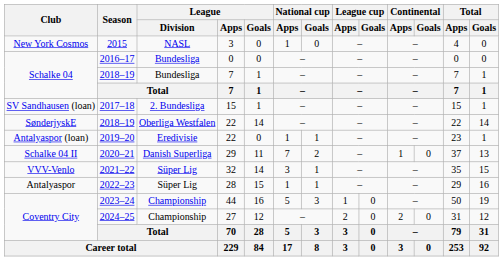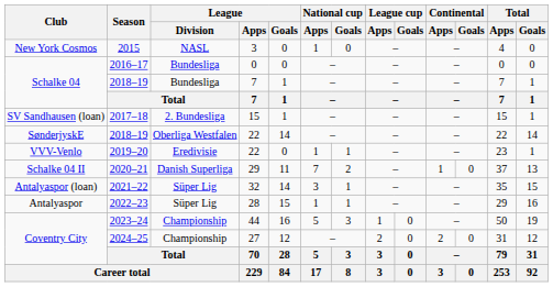 <table class="wikitable" style="text-align: center;">
 <tr>
 <th rowspan="2">Club</th>
 <th rowspan="2">Season</th>
 <th colspan="3">League</th>
 <th colspan="2">National cup</th>
 <th colspan="2">League cup</th>
 <th colspan="2">Continental</th>
 <th colspan="2">Total</th>
 </tr>
 <tr>
 <th>Division</th>
 <th>Apps</th>
 <th>Goals</th>
 <th>Apps</th>
 <th>Goals</th>
 <th>Apps</th>
 <th>Goals</th>
 <th>Apps</th>
 <th>Goals</th>
 <th>Apps</th>
 <th>Goals</th>
 </tr>
 <tr>
 <td><a href='#'>New York Cosmos</a></td>
 <td><a href='#'>2015</a></td>
 <td><a href='#'>NASL</a></td>
 <td>3</td>
 <td>0</td>
 <td>1</td>
 <td>0</td>
 <td colspan="2">–</td>
 <td colspan="2">–</td>
 <td>4</td>
 <td>0</td>
 </tr>
 <tr>
 <td rowspan="3"><a href='#'>Schalke 04</a></td>
 <td><a href='#'>2016–17</a></td>
 <td><a href='#'>Bundesliga</a></td>
 <td>0</td>
 <td>0</td>
 <td colspan="2">–</td>
 <td colspan="2">–</td>
 <td colspan="2">–</td>
 <td>0</td>
 <td>0</td>
 </tr>
 <tr>
 <td><a href='#'>2018–19</a></td>
 <td>Bundesliga</td>
 <td>7</td>
 <td>1</td>
 <td colspan="2">–</td>
 <td colspan="2">–</td>
 <td colspan="2">–</td>
 <td>7</td>
 <td>1</td>
 </tr>
 <tr>
 <th colspan="2">Total</th>
 <th>7</th>
 <th>1</th>
 <th colspan="2">–</th>
 <th colspan="2">–</th>
 <th colspan="2">–</th>
 <th>7</th>
 <th>1</th>
 </tr>
 <tr>
 <td><a href='#'>SV Sandhausen</a> (loan)</td>
 <td><a href='#'>2017–18</a></td>
 <td><a href='#'>2. Bundesliga</a></td>
 <td>15</td>
 <td>1</td>
 <td colspan="2">–</td>
 <td colspan="2">–</td>
 <td colspan="2">–</td>
 <td>15</td>
 <td>1</td>
 </tr>
 <tr>
 <td><a href='#'>SønderjyskE</a></td>
 <td><a href='#'>2018–19</a></td>
 <td><a href='#'>Oberliga Westfalen</a></td>
 <td>22</td>
 <td>14</td>
 <td colspan="2">–</td>
 <td colspan="2">–</td>
 <td colspan="2">–</td>
 <td>22</td>
 <td>14</td>
 </tr>
 <tr>
-<td><a href='#'>Antalyaspor</a> (loan)</td>
+<td><a href='#'>VVV-Venlo</a></td>
 <td><a href='#'>2019–20</a></td>
 <td><a href='#'>Eredivisie</a></td>
 <td>22</td>
 <td>0</td>
 <td>1</td>
 <td>1</td>
 <td colspan="2">–</td>
 <td colspan="2">–</td>
 <td>23</td>
 <td>1</td>
 </tr>
 <tr>
 <td><a href='#'>Schalke 04 II</a></td>
 <td><a href='#'>2020–21</a></td>
 <td><a href='#'>Danish Superliga</a></td>
 <td>29</td>
 <td>11</td>
 <td>7</td>
 <td>2</td>
 <td colspan="2">–</td>
 <td>1</td>
 <td>0</td>
 <td>37</td>
 <td>13</td>
 </tr>
 <tr>
-<td><a href='#'>VVV-Venlo</a></td>
+<td><a href='#'>Antalyaspor</a> (loan)</td>
 <td><a href='#'>2021–22</a></td>
 <td><a href='#'>Süper Lig</a></td>
 <td>32</td>
 <td>14</td>
 <td>3</td>
 <td>1</td>
 <td colspan="2">–</td>
 <td colspan="2">–</td>
 <td>35</td>
 <td>15</td>
 </tr>
 <tr>
 <td>Antalyaspor</td>
 <td><a href='#'>2022–23</a></td>
 <td>Süper Lig</td>
 <td>28</td>
 <td>15</td>
 <td>1</td>
 <td>1</td>
 <td colspan="2">–</td>
 <td colspan="2">–</td>
 <td>29</td>
 <td>16</td>
 </tr>
 <tr>
 <td rowspan="3"><a href='#'>Coventry City</a></td>
 <td><a href='#'>2023–24</a></td>
 <td><a href='#'>Championship</a></td>
 <td>44</td>
 <td>16</td>
 <td>5</td>
 <td>3</td>
 <td>1</td>
 <td>0</td>
 <td colspan="2">–</td>
 <td>50</td>
 <td>19</td>
 </tr>
 <tr>
 <td><a href='#'>2024–25</a></td>
 <td>Championship</td>
 <td>27</td>
 <td>12</td>
 <td colspan="2">–</td>
 <td>2</td>
 <td>0</td>
 <td>2</td>
 <td>0</td>
 <td>31</td>
 <td>12</td>
 </tr>
 <tr>
 <th colspan="2">Total</th>
 <th>70</th>
 <th>28</th>
 <th>5</th>
 <th>3</th>
 <th>3</th>
 <th>0</th>
 <th colspan="2">–</th>
 <th>79</th>
 <th>31</th>
 </tr>
 <tr>
 <th colspan="3">Career total</th>
 <th>229</th>
 <th>84</th>
 <th>17</th>
 <th>8</th>
 <th>3</th>
 <th>0</th>
 <th>3</th>
 <th>0</th>
 <th>253</th>
 <th>92</th>
 </tr>
 </table>
